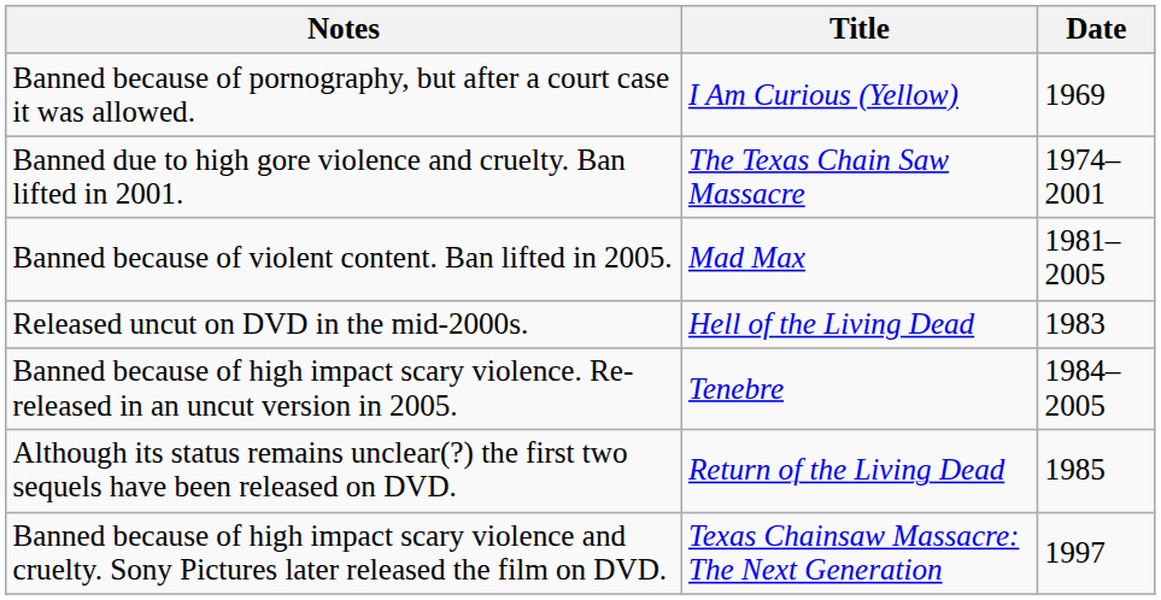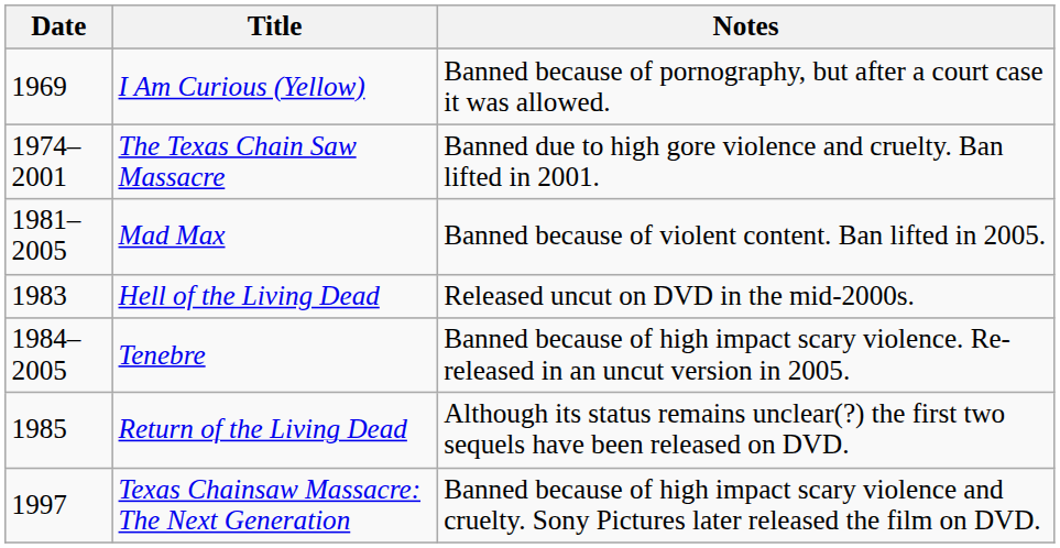 <table class="wikitable sortable">
 <tr>
+<th>Date</th>
+<th>Title</th>
 <th>Notes</th>
-<th>Title</th>
-<th>Date</th>
 </tr>
 <tr>
+<td>1969</td>
+<td><em><a href='#'>I Am Curious (Yellow)</a></em></td>
 <td>Banned because of pornography, but after a court case it was allowed.</td>
-<td><em><a href='#'>I Am Curious (Yellow)</a></em></td>
-<td>1969</td>
 </tr>
 <tr>
+<td>1974–2001</td>
+<td><em><a href='#'>The Texas Chain Saw Massacre</a></em></td>
 <td>Banned due to high gore violence and cruelty. Ban lifted in 2001.</td>
-<td><em><a href='#'>The Texas Chain Saw Massacre</a></em></td>
-<td>1974–2001</td>
 </tr>
 <tr>
+<td>1981–2005</td>
+<td><em><a href='#'>Mad Max</a></em></td>
 <td>Banned because of violent content. Ban lifted in 2005.</td>
-<td><em><a href='#'>Mad Max</a></em></td>
-<td>1981–2005</td>
 </tr>
 <tr>
+<td>1983</td>
+<td><em><a href='#'>Hell of the Living Dead</a></em></td>
 <td> Released uncut on DVD in the mid-2000s.</td>
-<td><em><a href='#'>Hell of the Living Dead</a></em></td>
-<td>1983</td>
 </tr>
 <tr>
+<td>1984–2005</td>
+<td><em><a href='#'>Tenebre</a></em></td>
 <td>Banned because of high impact scary violence. Re-released in an uncut version in 2005.</td>
-<td><em><a href='#'>Tenebre</a></em></td>
-<td>1984–2005</td>
 </tr>
 <tr>
+<td>1985</td>
+<td><em><a href='#'>Return of the Living Dead</a></em></td>
 <td>Although its status remains unclear(?) the first two sequels have been released on DVD.</td>
-<td><em><a href='#'>Return of the Living Dead</a></em></td>
-<td>1985</td>
 </tr>
 <tr>
+<td>1997</td>
+<td><em><a href='#'>Texas Chainsaw Massacre: The Next Generation</a></em></td>
 <td>Banned because of high impact scary violence and cruelty. Sony Pictures later released the film on DVD.</td>
-<td><em><a href='#'>Texas Chainsaw Massacre: The Next Generation</a></em></td>
-<td>1997</td>
 </tr>
 </table>
